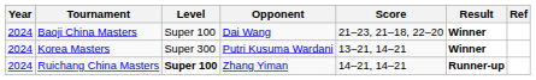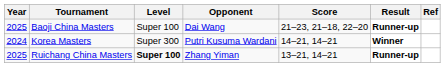 <table class="sortable wikitable" style="font-size: 90%">
 <tr>
 <th>Year</th>
 <th>Tournament</th>
 <th>Level</th>
 <th>Opponent</th>
 <th>Score</th>
 <th>Result</th>
 <th>Ref</th>
 </tr>
 <tr>
-<td align="center"><a href='#'>2024</a></td>
+<td align="center"><a href='#'>2025</a></td>
 <td align="left"><a href='#'>Baoji China Masters</a></td>
 <td align="left">Super 100</td>
 <td align="left"> <a href='#'>Dai Wang</a></td>
 <td align="left">21–23, 21–18, 22–20</td>
-<td style="text-align:left; background:white"> <strong>Winner</strong></td>
+<td style="text-align:left; background:white"> <strong>Runner-up</strong></td>
 <td style="text-align:center; background:white"></td>
 </tr>
 <tr>
 <td align="center"><a href='#'>2024</a></td>
 <td align="left"><a href='#'>Korea Masters</a></td>
 <td align="left">Super 300</td>
 <td align="left"> <a href='#'>Putri Kusuma Wardani</a></td>
-<td align="left">13–21, 14–21</td>
+<td align="left">14–21, 14–21</td>
 <td style="text-align:left; background:white"> <strong>Winner</strong></td>
 <td style="text-align:center; background:white"></td>
 </tr>
 <tr>
-<td align="center"><a href='#'>2024</a></td>
+<td align="center"><a href='#'>2025</a></td>
 <td align="left"><a href='#'>Ruichang China Masters</a></td>
 <td align="left"><strong>Super 100</strong></td>
 <td align="left"> <a href='#'>Zhang Yiman</a></td>
-<td align="left">14–21, 14–21</td>
+<td align="left">13–21, 14–21</td>
 <td style="text-align:left; background: white"> <strong>Runner-up</strong></td>
 <td style="text-align:center; background:white"></td>
 </tr>
 </table>
